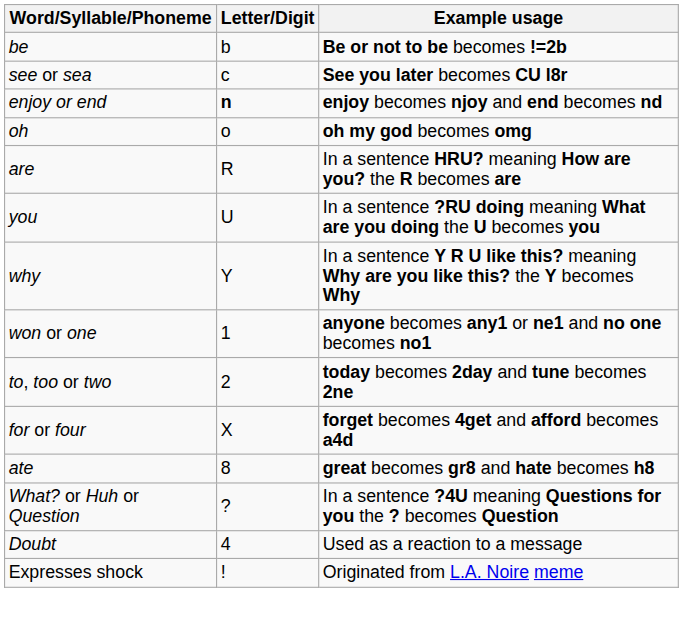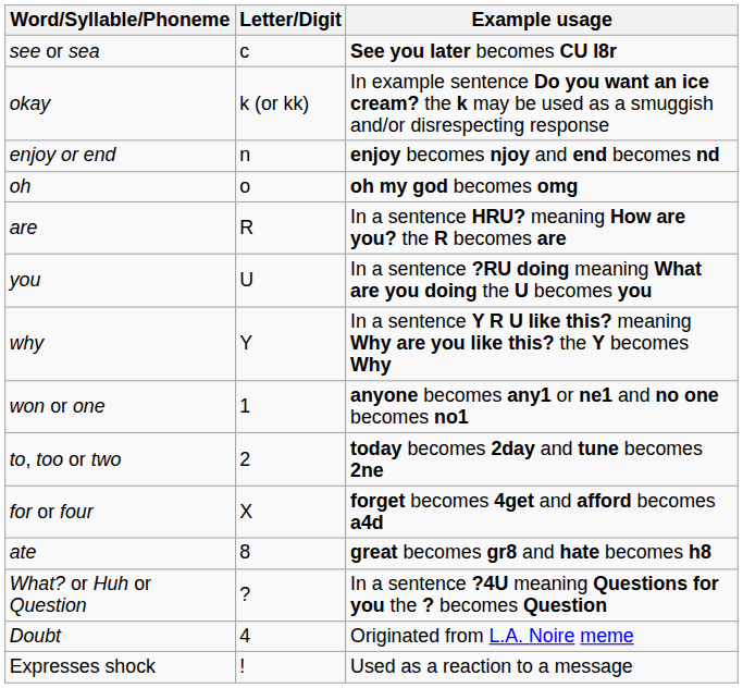 <table class="wikitable sortable">
 <tr>
 <th>Word/Syllable/Phoneme</th>
 <th>Letter/Digit</th>
 <th>Example usage</th>
 </tr>
 <tr>
-<td><em>be</em></td>
-<td>b</td>
-<td><strong>Be or not to be</strong> becomes <strong>!=2b</strong></td>
-</tr>
-<tr>
 <td><em>see</em> or <em>sea</em></td>
 <td>c</td>
 <td><strong>See you later</strong> becomes <strong>CU l8r</strong></td>
 </tr>
 <tr>
+<td><em>okay</em></td>
+<td>k (or kk)</td>
+<td>In example sentence <strong>Do you want an ice cream?</strong> the <strong>k</strong> may be used as a smuggish and/or disrespecting response</td>
+</tr>
+<tr>
 <td><em>enjoy or end</em></td>
-<td><strong>n</strong></td>
+<td>n</td>
 <td><strong>enjoy</strong> becomes <strong>njoy</strong> and <strong>end</strong> becomes <strong>nd</strong></td>
 </tr>
 <tr>
 <td><em>oh</em></td>
 <td>o</td>
 <td><strong>oh my god</strong> becomes <strong>omg</strong></td>
 </tr>
 <tr>
 <td><em>are</em></td>
 <td>R</td>
 <td>In a sentence <strong>HRU?</strong> meaning <strong>How are you?</strong> the <strong>R</strong> becomes <strong>are</strong></td>
 </tr>
 <tr>
 <td><em>you</em></td>
 <td>U</td>
 <td>In a sentence <strong>?RU doing</strong> meaning <strong>What are you doing</strong> the <strong>U</strong> becomes <strong>you</strong></td>
 </tr>
 <tr>
 <td><em>why</em></td>
 <td>Y</td>
 <td>In a sentence <strong>Y R U like this?</strong> meaning <strong>Why are you like this?</strong> the <strong>Y</strong> becomes <strong>Why</strong></td>
 </tr>
 <tr>
 <td><em>won</em> or <em>one</em></td>
 <td>1</td>
 <td><strong>anyone</strong> becomes <strong>any1</strong> or <strong>ne1</strong> and <strong>no one</strong> becomes <strong>no1</strong></td>
 </tr>
 <tr>
 <td><em>to</em>, <em>too</em> or <em>two</em></td>
 <td>2</td>
 <td><strong>today</strong> becomes <strong>2day</strong> and <strong>tune</strong> becomes <strong>2ne</strong></td>
 </tr>
 <tr>
 <td><em>for</em> or <em>four</em></td>
 <td>X</td>
 <td><strong>forget</strong> becomes <strong>4get</strong> and <strong>afford</strong> becomes <strong>a4d</strong></td>
 </tr>
 <tr>
 <td><em>ate</em></td>
 <td>8</td>
 <td><strong>great</strong> becomes <strong>gr8</strong> and <strong>hate</strong> becomes <strong>h8</strong></td>
 </tr>
 <tr>
 <td><em>What?</em> or <em>Huh</em> or <em>Question</em></td>
 <td>?</td>
 <td>In a sentence <strong>?4U</strong> meaning <strong>Questions for you</strong> the <strong>?</strong> becomes <strong>Question</strong></td>
 </tr>
 <tr>
 <td><em>Doubt</em></td>
 <td>4</td>
-<td>Used as a reaction to a message</td>
+<td>Originated from <a href='#'>L.A. Noire</a> <a href='#'>meme</a></td>
 </tr>
 <tr>
 <td>Expresses shock</td>
 <td>!</td>
-<td>Originated from <a href='#'>L.A. Noire</a> <a href='#'>meme</a></td>
+<td>Used as a reaction to a message</td>
 </tr>
 </table>
